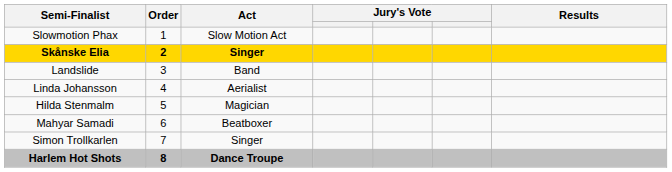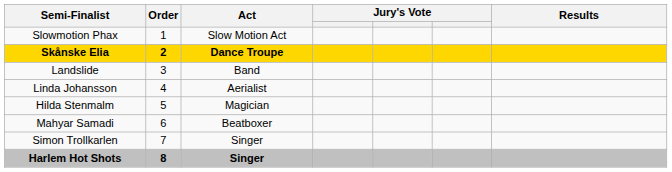 <table class="wikitable plainrowheaders sortable" style="text-align:center" width="76%;">
 <tr>
 <th scope="col" rowspan="2" class="unsortable" style="width:17em;">Semi-Finalist</th>
 <th scope="col" rowspan="2" style="width:1em;">Order</th>
 <th scope="col" rowspan="2" class="unsortable" style="width:16em;">Act</th>
 <th scope="col" colspan="3" class="unsortable" style="width:24em;">Jury's Vote</th>
 <th scope="col" rowspan="2" style="width:23em;">Results</th>
 </tr>
 <tr>
 <th scope="col" class="unsortable" style="width:6em;"></th>
 <th scope="col" class="unsortable" style="width:6em;"></th>
 <th scope="col" class="unsortable" style="width:6em;"></th>
 </tr>
 <tr>
 <td>Slowmotion Phax</td>
 <td>1</td>
 <td>Slow Motion Act</td>
 <td style="text-align:center;"></td>
 <td style="text-align:center;"></td>
 <td style="text-align:center;"></td>
 <td></td>
 </tr>
 <tr style="background:gold;">
 <td><strong>Skånske Elia</strong></td>
 <td><strong>2</strong></td>
-<td><strong>Singer</strong></td>
+<td><strong>Dance Troupe</strong></td>
 <td style="text-align:center;"></td>
 <td style="text-align:center;"></td>
 <td style="text-align:center;"></td>
 <td><strong></strong></td>
 </tr>
 <tr>
 <td>Landslide</td>
 <td>3</td>
 <td>Band</td>
 <td style="text-align:center;"></td>
 <td style="text-align:center;"></td>
 <td style="text-align:center;"></td>
 <td></td>
 </tr>
 <tr>
 <td>Linda Johansson</td>
 <td>4</td>
 <td>Aerialist</td>
 <td style="text-align:center;"></td>
 <td style="text-align:center;"></td>
 <td style="text-align:center;"></td>
 <td></td>
 </tr>
 <tr>
 <td>Hilda Stenmalm</td>
 <td>5</td>
 <td>Magician</td>
 <td style="text-align:center;"></td>
 <td style="text-align:center;"></td>
 <td style="text-align:center;"></td>
 <td></td>
 </tr>
 <tr>
 <td>Mahyar Samadi</td>
 <td>6</td>
 <td>Beatboxer</td>
 <td style="text-align:center;"></td>
 <td style="text-align:center;"></td>
 <td style="text-align:center;"></td>
 <td></td>
 </tr>
 <tr>
 <td>Simon Trollkarlen</td>
 <td>7</td>
 <td>Singer</td>
 <td style="text-align:center;"></td>
 <td style="text-align:center;"></td>
 <td style="text-align:center;"></td>
 <td></td>
 </tr>
 <tr style="background:silver;">
 <td><strong>Harlem Hot Shots</strong></td>
 <td><strong>8</strong></td>
-<td><strong>Dance Troupe</strong></td>
+<td><strong>Singer</strong></td>
 <td style="text-align:center;"></td>
 <td style="text-align:center;"></td>
 <td style="text-align:center;"></td>
 <td><strong></strong></td>
 </tr>
 </table>
